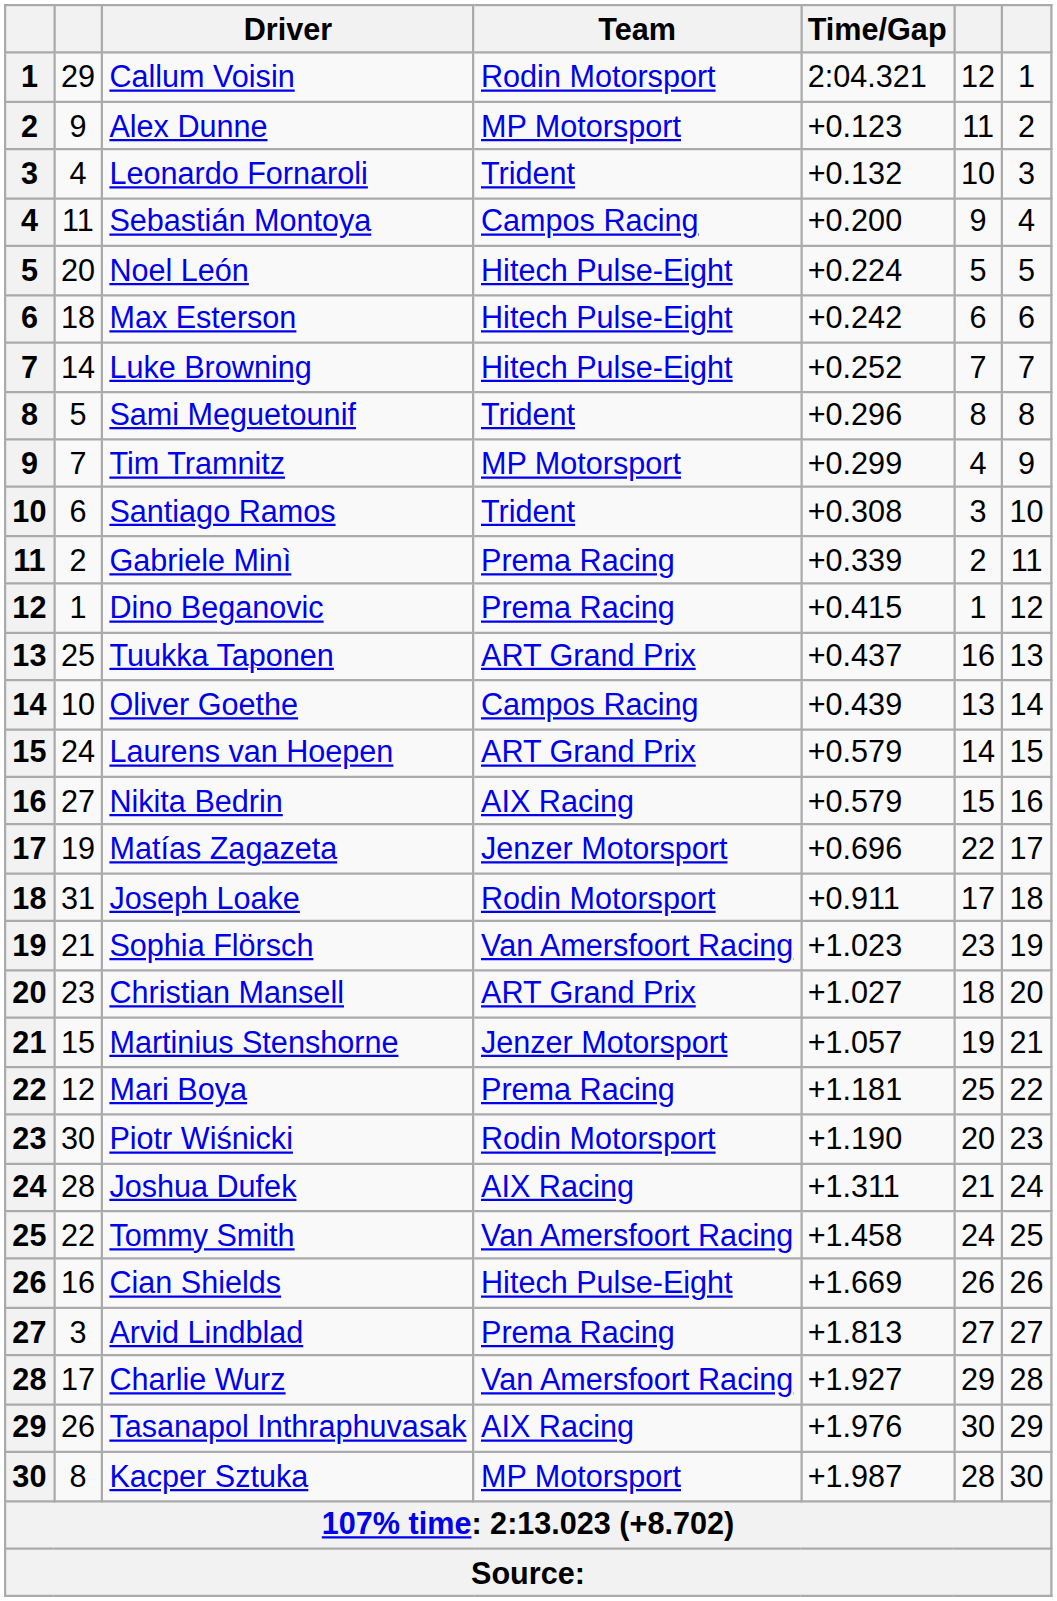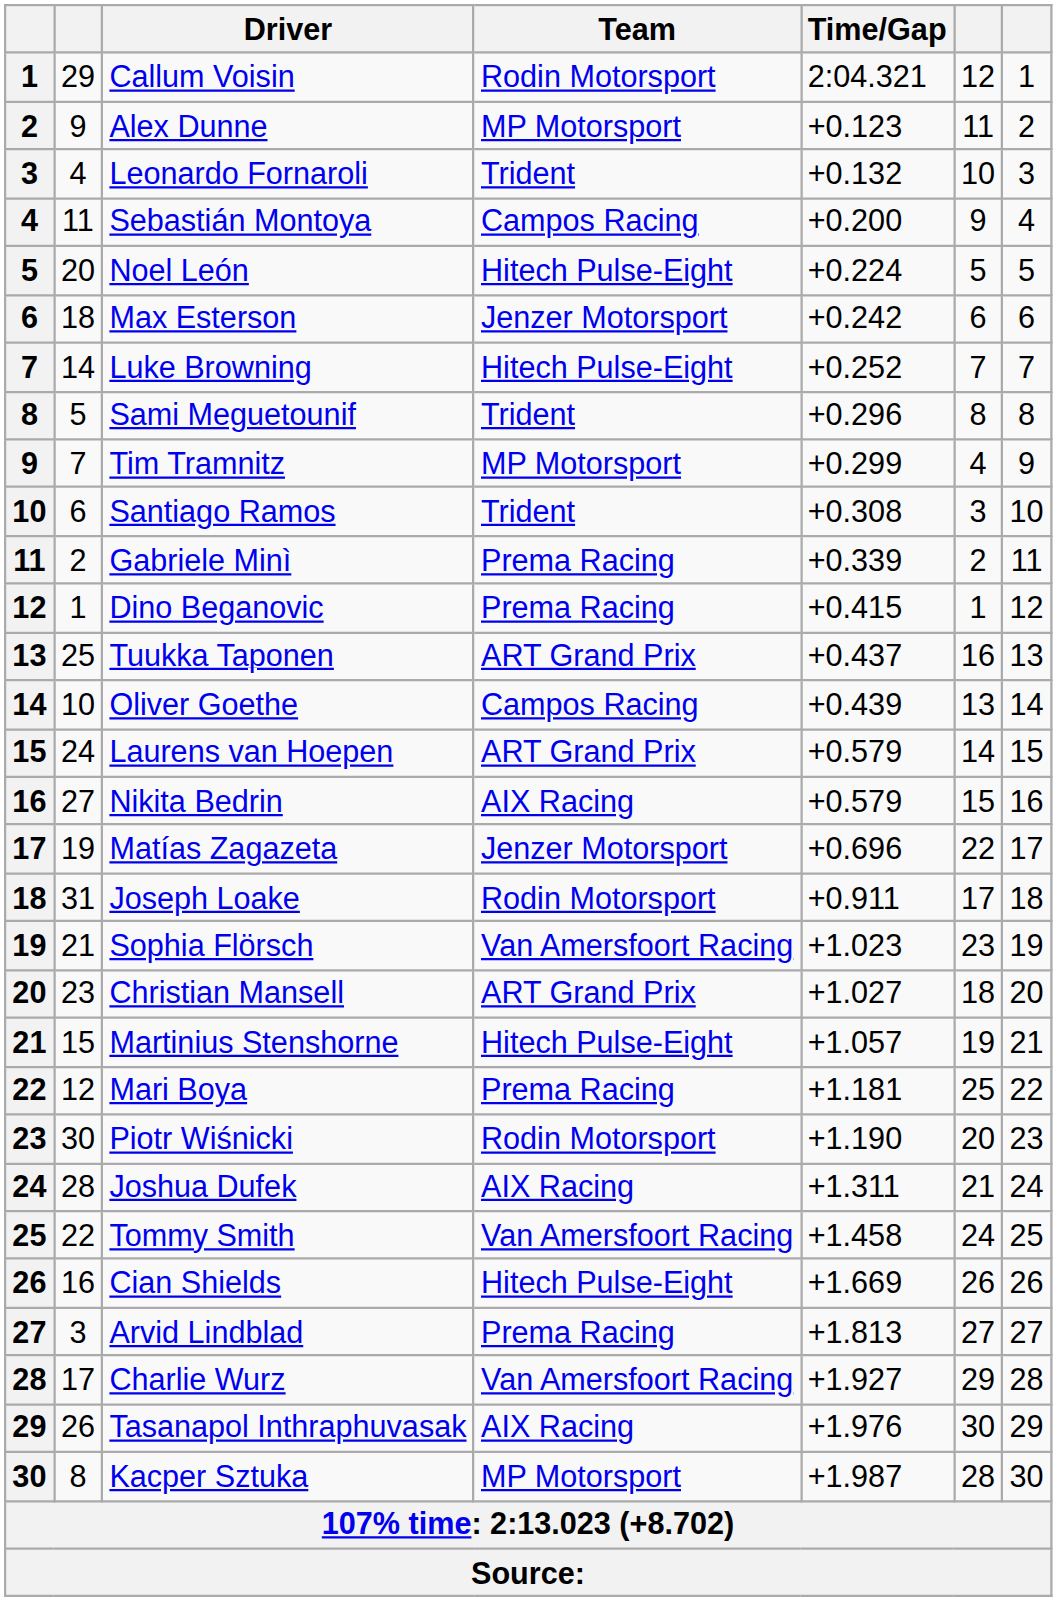 <table class="wikitable" style="font-size:85%">
 <tr>
 <th></th>
 <th></th>
 <th>Driver</th>
 <th>Team</th>
 <th>Time/Gap</th>
 <th scope="col"></th>
 <th scope="col"></th>
 </tr>
 <tr>
 <th>1</th>
 <td align="center">29</td>
 <td> <a href='#'>Callum Voisin</a></td>
 <td><a href='#'>Rodin Motorsport</a></td>
 <td>2:04.321</td>
 <td align=center>12</td>
 <td align=center>1</td>
 </tr>
 <tr>
 <th>2</th>
 <td align="center">9</td>
 <td> <a href='#'>Alex Dunne</a></td>
 <td><a href='#'>MP Motorsport</a></td>
 <td>+0.123</td>
 <td align=center>11</td>
 <td align=center>2</td>
 </tr>
 <tr>
 <th>3</th>
 <td align="center">4</td>
 <td> <a href='#'>Leonardo Fornaroli</a></td>
 <td><a href='#'>Trident</a></td>
 <td>+0.132</td>
 <td align=center>10</td>
 <td align=center>3</td>
 </tr>
 <tr>
 <th>4</th>
 <td align="center">11</td>
 <td> <a href='#'>Sebastián Montoya</a></td>
 <td><a href='#'>Campos Racing</a></td>
 <td>+0.200</td>
 <td align=center>9</td>
 <td align=center>4</td>
 </tr>
 <tr>
 <th>5</th>
 <td align="center">20</td>
 <td> <a href='#'>Noel León</a></td>
 <td><a href='#'>Hitech Pulse-Eight</a></td>
 <td>+0.224</td>
 <td align=center>5</td>
 <td align=center>5</td>
 </tr>
 <tr>
 <th>6</th>
 <td align="center">18</td>
 <td> <a href='#'>Max Esterson</a></td>
-<td><a href='#'>Hitech Pulse-Eight</a></td>
+<td><a href='#'>Jenzer Motorsport</a></td>
 <td>+0.242</td>
 <td align=center>6</td>
 <td align=center>6</td>
 </tr>
 <tr>
 <th>7</th>
 <td align="center">14</td>
 <td> <a href='#'>Luke Browning</a></td>
 <td><a href='#'>Hitech Pulse-Eight</a></td>
 <td>+0.252</td>
 <td align=center>7</td>
 <td align=center>7</td>
 </tr>
 <tr>
 <th>8</th>
 <td align="center">5</td>
 <td> <a href='#'>Sami Meguetounif</a></td>
 <td><a href='#'>Trident</a></td>
 <td>+0.296</td>
 <td align=center>8</td>
 <td align=center>8</td>
 </tr>
 <tr>
 <th>9</th>
 <td align="center">7</td>
 <td> <a href='#'>Tim Tramnitz</a></td>
 <td><a href='#'>MP Motorsport</a></td>
 <td>+0.299</td>
 <td align=center>4</td>
 <td align=center>9</td>
 </tr>
 <tr>
 <th>10</th>
 <td align="center">6</td>
 <td> <a href='#'>Santiago Ramos</a></td>
 <td><a href='#'>Trident</a></td>
 <td>+0.308</td>
 <td align=center>3</td>
 <td align=center>10</td>
 </tr>
 <tr>
 <th>11</th>
 <td align="center">2</td>
 <td> <a href='#'>Gabriele Minì</a></td>
 <td><a href='#'>Prema Racing</a></td>
 <td>+0.339</td>
 <td align=center>2</td>
 <td align=center>11</td>
 </tr>
 <tr>
 <th>12</th>
 <td align="center">1</td>
 <td> <a href='#'>Dino Beganovic</a></td>
 <td><a href='#'>Prema Racing</a></td>
 <td>+0.415</td>
 <td align=center>1</td>
 <td align=center>12</td>
 </tr>
 <tr>
 <th>13</th>
 <td align="center">25</td>
 <td> <a href='#'>Tuukka Taponen</a></td>
 <td><a href='#'>ART Grand Prix</a></td>
 <td>+0.437</td>
 <td align=center>16</td>
 <td align=center>13</td>
 </tr>
 <tr>
 <th>14</th>
 <td align="center">10</td>
 <td> <a href='#'>Oliver Goethe</a></td>
 <td><a href='#'>Campos Racing</a></td>
 <td>+0.439</td>
 <td align=center>13</td>
 <td align=center>14</td>
 </tr>
 <tr>
 <th>15</th>
 <td align="center">24</td>
 <td> <a href='#'>Laurens van Hoepen</a></td>
 <td><a href='#'>ART Grand Prix</a></td>
 <td>+0.579</td>
 <td align=center>14</td>
 <td align=center>15</td>
 </tr>
 <tr>
 <th>16</th>
 <td align="center">27</td>
 <td> <a href='#'>Nikita Bedrin</a></td>
 <td><a href='#'>AIX Racing</a></td>
 <td>+0.579</td>
 <td align=center>15</td>
 <td align=center>16</td>
 </tr>
 <tr>
 <th>17</th>
 <td align="center">19</td>
 <td> <a href='#'>Matías Zagazeta</a></td>
 <td><a href='#'>Jenzer Motorsport</a></td>
 <td>+0.696</td>
 <td align=center>22</td>
 <td align=center>17</td>
 </tr>
 <tr>
 <th>18</th>
 <td align="center">31</td>
 <td> <a href='#'>Joseph Loake</a></td>
 <td><a href='#'>Rodin Motorsport</a></td>
 <td>+0.911</td>
 <td align=center>17</td>
 <td align=center>18</td>
 </tr>
 <tr>
 <th>19</th>
 <td align="center">21</td>
 <td> <a href='#'>Sophia Flörsch</a></td>
 <td><a href='#'>Van Amersfoort Racing</a></td>
 <td>+1.023</td>
 <td align=center>23</td>
 <td align=center>19</td>
 </tr>
 <tr>
 <th>20</th>
 <td align="center">23</td>
 <td> <a href='#'>Christian Mansell</a></td>
 <td><a href='#'>ART Grand Prix</a></td>
 <td>+1.027</td>
 <td align=center>18</td>
 <td align=center>20</td>
 </tr>
 <tr>
 <th>21</th>
 <td align="center">15</td>
 <td> <a href='#'>Martinius Stenshorne</a></td>
-<td><a href='#'>Jenzer Motorsport</a></td>
+<td><a href='#'>Hitech Pulse-Eight</a></td>
 <td>+1.057</td>
 <td align=center>19</td>
 <td align=center>21</td>
 </tr>
 <tr>
 <th>22</th>
 <td align="center">12</td>
 <td> <a href='#'>Mari Boya</a></td>
 <td><a href='#'>Prema Racing</a></td>
 <td>+1.181</td>
 <td align=center>25</td>
 <td align=center>22</td>
 </tr>
 <tr>
 <th>23</th>
 <td align="center">30</td>
 <td> <a href='#'>Piotr Wiśnicki</a></td>
 <td><a href='#'>Rodin Motorsport</a></td>
 <td>+1.190</td>
 <td align=center>20</td>
 <td align=center>23</td>
 </tr>
 <tr>
 <th>24</th>
 <td align="center">28</td>
 <td> <a href='#'>Joshua Dufek</a></td>
 <td><a href='#'>AIX Racing</a></td>
 <td>+1.311</td>
 <td align=center>21</td>
 <td align=center>24</td>
 </tr>
 <tr>
 <th>25</th>
 <td align="center">22</td>
 <td> <a href='#'>Tommy Smith</a></td>
 <td><a href='#'>Van Amersfoort Racing</a></td>
 <td>+1.458</td>
 <td align=center>24</td>
 <td align=center>25</td>
 </tr>
 <tr>
 <th>26</th>
 <td align="center">16</td>
 <td> <a href='#'>Cian Shields</a></td>
 <td><a href='#'>Hitech Pulse-Eight</a></td>
 <td>+1.669</td>
 <td align=center>26</td>
 <td align=center>26</td>
 </tr>
 <tr>
 <th>27</th>
 <td align="center">3</td>
 <td> <a href='#'>Arvid Lindblad</a></td>
 <td><a href='#'>Prema Racing</a></td>
 <td>+1.813</td>
 <td align=center>27</td>
 <td align=center>27</td>
 </tr>
 <tr>
 <th>28</th>
 <td align="center">17</td>
 <td> <a href='#'>Charlie Wurz</a></td>
 <td><a href='#'>Van Amersfoort Racing</a></td>
 <td>+1.927</td>
 <td align=center>29</td>
 <td align=center>28</td>
 </tr>
 <tr>
 <th>29</th>
 <td align="center">26</td>
 <td> <a href='#'>Tasanapol Inthraphuvasak</a></td>
 <td><a href='#'>AIX Racing</a></td>
 <td>+1.976</td>
 <td align=center>30</td>
 <td align=center>29</td>
 </tr>
 <tr>
 <th>30</th>
 <td align="center">8</td>
 <td> <a href='#'>Kacper Sztuka</a></td>
 <td><a href='#'>MP Motorsport</a></td>
 <td>+1.987</td>
 <td align=center>28</td>
 <td align=center>30</td>
 </tr>
 <tr>
 <th colspan="7"><a href='#'>107% time</a>: 2:13.023 (+8.702)</th>
 </tr>
 <tr>
 <th colspan="7">Source:</th>
 </tr>
 </table>
